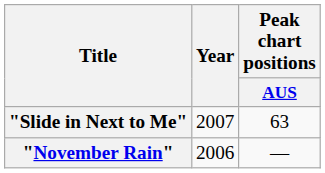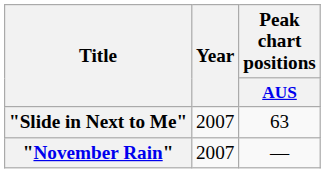 <table class="wikitable plainrowheaders" style="text-align:center;">
 <tr>
 <th scope="col" rowspan="2">Title</th>
 <th scope="col" rowspan="2">Year</th>
 <th scope="col" colspan="1">Peak chart positions</th>
 </tr>
 <tr>
 <th scope="col" style="width:3em;font-size:90%;"><a href='#'>AUS</a><br></th>
 </tr>
 <tr>
 <th scope="row">"Slide in Next to Me"</th>
 <td>2007</td>
 <td>63</td>
 </tr>
 <tr>
 <th scope="row">"<a href='#'>November Rain</a>"<br></th>
-<td>2006</td>
+<td>2007</td>
 <td>—</td>
 </tr>
 </table>
